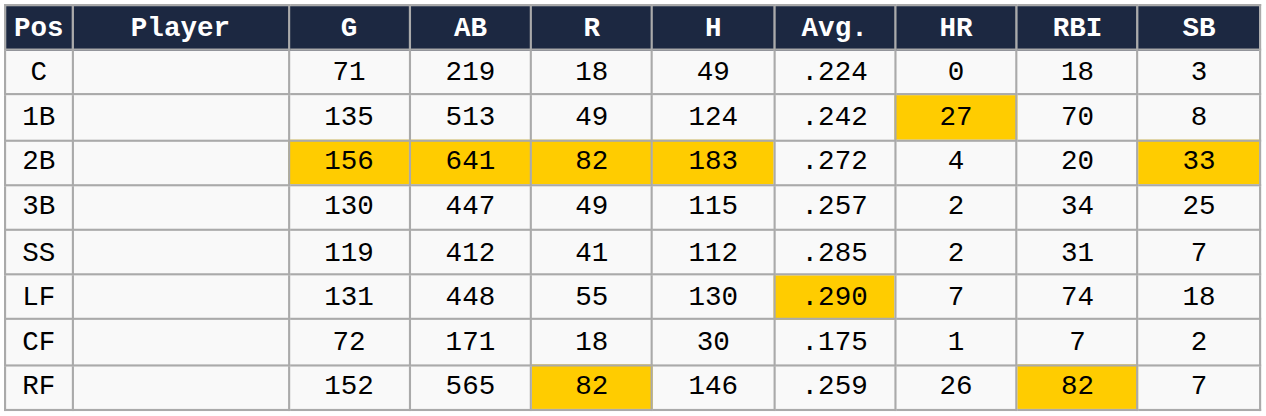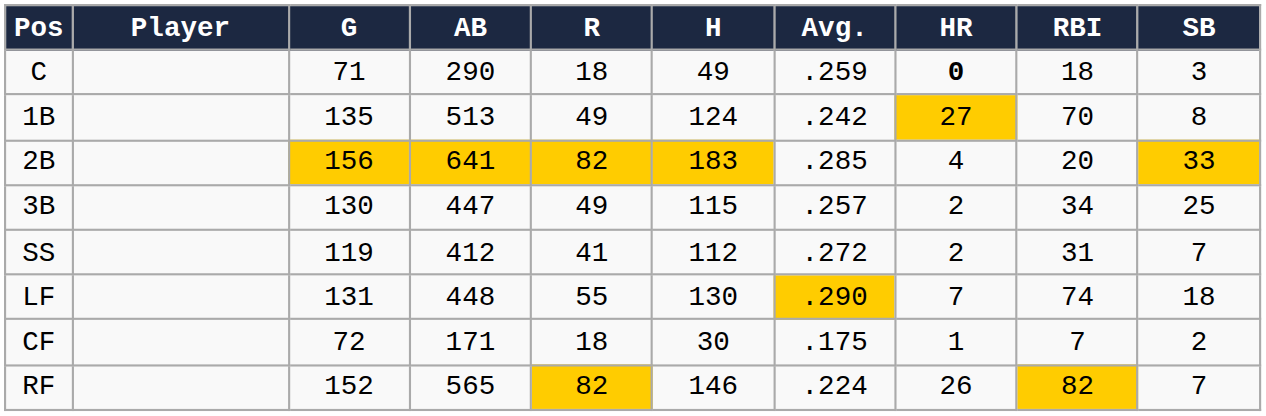 <table class="wikitable sortable">
 <tr>
 <th style="background:#1c2841;color:white;" width="5%">Pos</th>
 <th style="background:#1c2841;color:white;" width="16%">Player</th>
 <th style="background:#1c2841;color:white;" width="9%">G</th>
 <th style="background:#1c2841;color:white;" width="9%">AB</th>
 <th style="background:#1c2841;color:white;" width="9%">R</th>
 <th style="background:#1c2841;color:white;" width="9%">H</th>
 <th style="background:#1c2841;color:white;" width="9%">Avg.</th>
 <th style="background:#1c2841;color:white;" width="9%">HR</th>
 <th style="background:#1c2841;color:white;" width="9%">RBI</th>
 <th style="background:#1c2841;color:white;" width="9%">SB</th>
 </tr>
 <tr align="center">
 <td>C</td>
 <td></td>
 <td>71</td>
-<td>219</td>
+<td>290</td>
 <td>18</td>
 <td>49</td>
-<td>.224</td>
-<td>0</td>
+<td>.259</td>
+<td><strong>0</strong></td>
 <td>18</td>
 <td>3</td>
 </tr>
 <tr align="center">
 <td>1B</td>
 <td></td>
 <td>135</td>
 <td>513</td>
 <td>49</td>
 <td>124</td>
 <td>.242</td>
 <td bgcolor="#FFCC00">27</td>
 <td>70</td>
 <td>8</td>
 </tr>
 <tr align="center">
 <td>2B</td>
 <td></td>
 <td bgcolor="#FFCC00">156</td>
 <td bgcolor="#FFCC00">641</td>
 <td bgcolor="#FFCC00">82</td>
 <td bgcolor="#FFCC00">183</td>
-<td>.272</td>
+<td>.285</td>
 <td>4</td>
 <td>20</td>
 <td bgcolor="#FFCC00">33</td>
 </tr>
 <tr align="center">
 <td>3B</td>
 <td></td>
 <td>130</td>
 <td>447</td>
 <td>49</td>
 <td>115</td>
 <td>.257</td>
 <td>2</td>
 <td>34</td>
 <td>25</td>
 </tr>
 <tr align="center">
 <td>SS</td>
 <td></td>
 <td>119</td>
 <td>412</td>
 <td>41</td>
 <td>112</td>
-<td>.285</td>
+<td>.272</td>
 <td>2</td>
 <td>31</td>
 <td>7</td>
 </tr>
 <tr align="center">
 <td>LF</td>
 <td></td>
 <td>131</td>
 <td>448</td>
 <td>55</td>
 <td>130</td>
 <td bgcolor="#FFCC00">.290</td>
 <td>7</td>
 <td>74</td>
 <td>18</td>
 </tr>
 <tr align="center">
 <td>CF</td>
 <td></td>
 <td>72</td>
 <td>171</td>
 <td>18</td>
 <td>30</td>
 <td>.175</td>
 <td>1</td>
 <td>7</td>
 <td>2</td>
 </tr>
 <tr align="center">
 <td>RF</td>
 <td></td>
 <td>152</td>
 <td>565</td>
 <td bgcolor="#FFCC00">82</td>
 <td>146</td>
-<td>.259</td>
+<td>.224</td>
 <td>26</td>
 <td bgcolor="#FFCC00">82</td>
 <td>7</td>
 </tr>
 </table>
